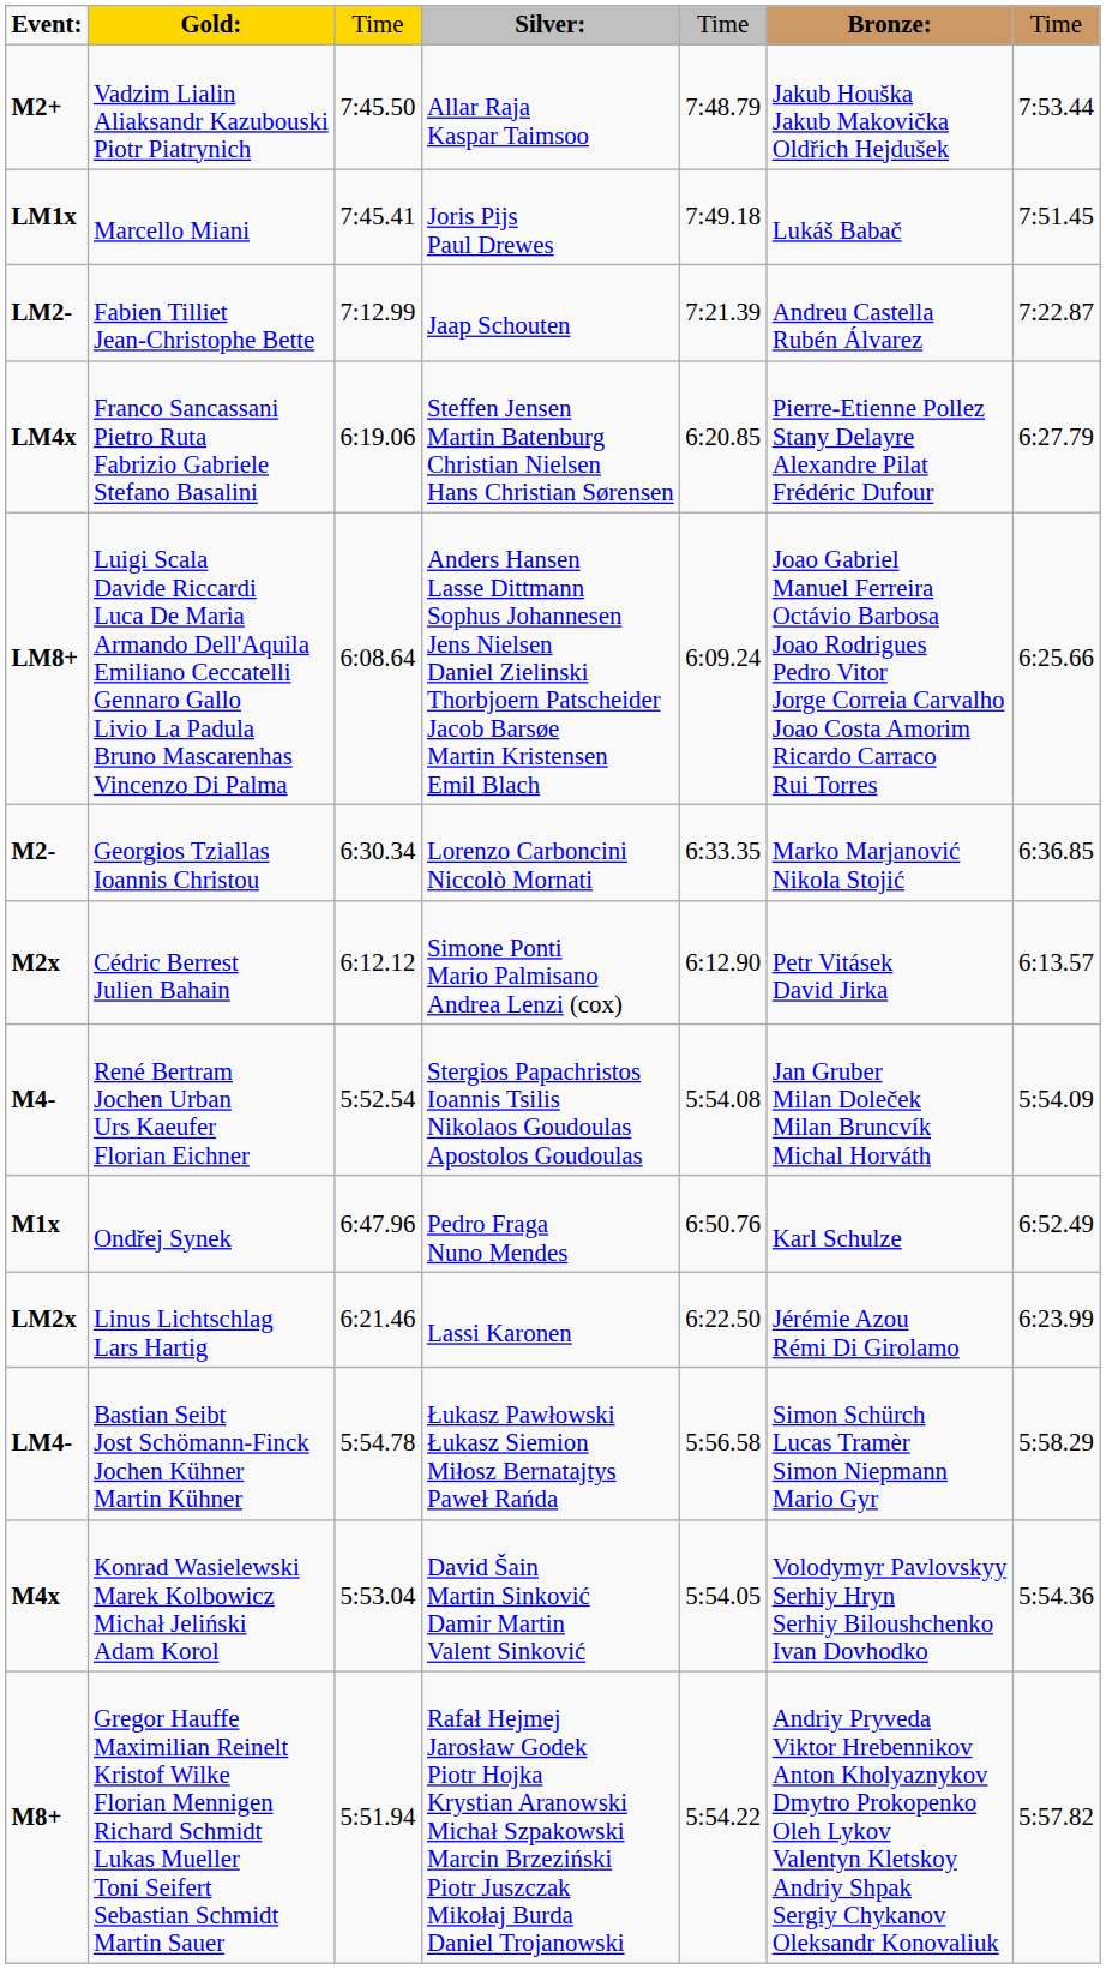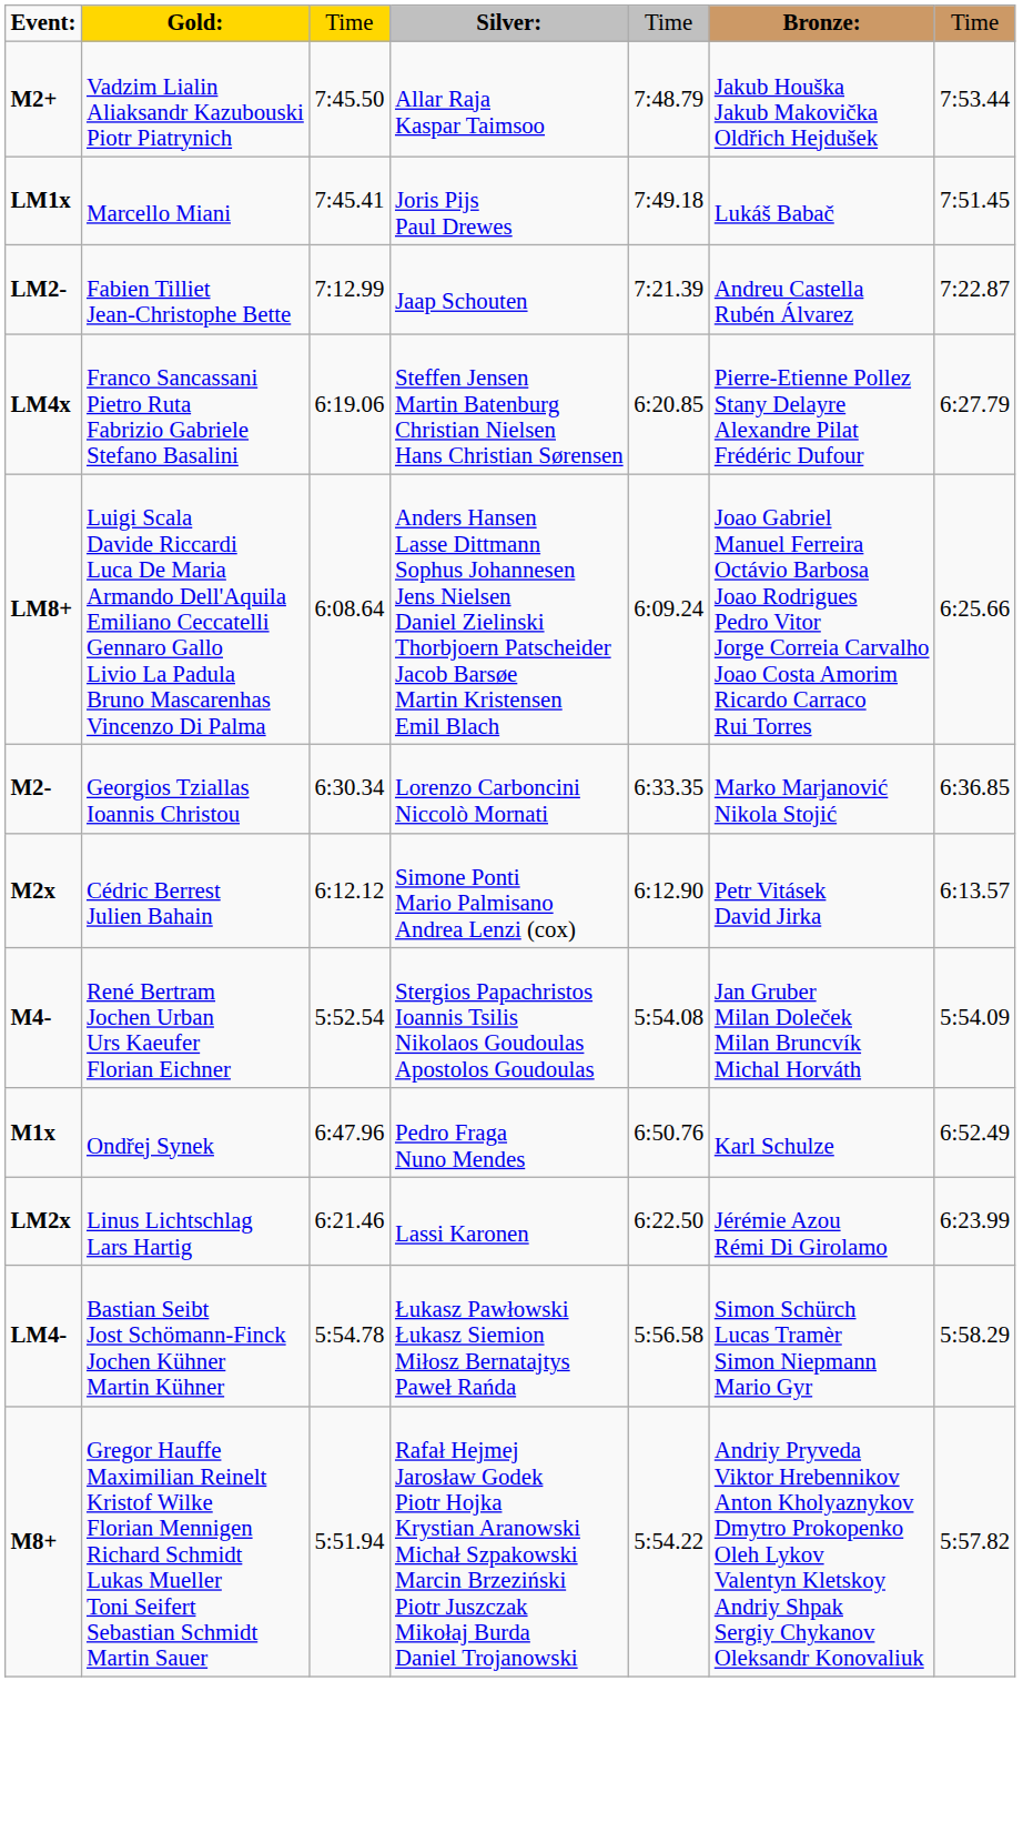 <table class="wikitable">
 <tr>
 <td><strong>Event:</strong></td>
 <td style="text-align:center;background-color:gold;"><strong>Gold:</strong></td>
 <td style="text-align:center;background-color:gold;">Time</td>
 <td style="text-align:center;background-color:silver;"><strong>Silver:</strong></td>
 <td style="text-align:center;background-color:silver;">Time</td>
 <td style="text-align:center;background-color:#CC9966;"><strong>Bronze:</strong></td>
 <td style="text-align:center;background-color:#CC9966;">Time</td>
 </tr>
 <tr>
 <td><strong>M2+</strong></td>
 <td><br><a href='#'>Vadzim Lialin</a><br><a href='#'>Aliaksandr Kazubouski</a><br><a href='#'>Piotr Piatrynich</a></td>
 <td>7:45.50</td>
 <td><br><a href='#'>Allar Raja</a><br><a href='#'>Kaspar Taimsoo</a></td>
 <td>7:48.79</td>
 <td><br><a href='#'>Jakub Houška</a><br><a href='#'>Jakub Makovička</a><br><a href='#'>Oldřich Hejdušek</a></td>
 <td>7:53.44</td>
 </tr>
 <tr>
 <td><strong>LM1x</strong></td>
 <td><br><a href='#'>Marcello Miani</a></td>
 <td>7:45.41</td>
 <td><br><a href='#'>Joris Pijs</a><br><a href='#'>Paul Drewes</a></td>
 <td>7:49.18</td>
 <td><br><a href='#'>Lukáš Babač</a></td>
 <td>7:51.45</td>
 </tr>
 <tr>
 <td><strong>LM2-</strong></td>
 <td><br><a href='#'>Fabien Tilliet</a><br><a href='#'>Jean-Christophe Bette</a></td>
 <td>7:12.99</td>
 <td><br><a href='#'>Jaap Schouten</a></td>
 <td>7:21.39</td>
 <td><br><a href='#'>Andreu Castella</a><br><a href='#'>Rubén Álvarez</a></td>
 <td>7:22.87</td>
 </tr>
 <tr>
 <td><strong>LM4x</strong></td>
 <td><br><a href='#'>Franco Sancassani</a><br><a href='#'>Pietro Ruta</a><br><a href='#'>Fabrizio Gabriele</a><br><a href='#'>Stefano Basalini</a></td>
 <td>6:19.06</td>
 <td><br><a href='#'>Steffen Jensen</a><br><a href='#'>Martin Batenburg</a><br><a href='#'>Christian Nielsen</a><br><a href='#'>Hans Christian Sørensen</a></td>
 <td>6:20.85</td>
 <td><br><a href='#'>Pierre-Etienne Pollez</a><br><a href='#'>Stany Delayre</a><br><a href='#'>Alexandre Pilat</a><br><a href='#'>Frédéric Dufour</a></td>
 <td>6:27.79</td>
 </tr>
 <tr>
 <td><strong>LM8+</strong></td>
 <td><br><a href='#'>Luigi Scala</a><br><a href='#'>Davide Riccardi</a><br><a href='#'>Luca De Maria</a><br><a href='#'>Armando Dell'Aquila</a><br><a href='#'>Emiliano Ceccatelli</a><br><a href='#'>Gennaro Gallo</a><br><a href='#'>Livio La Padula</a><br><a href='#'>Bruno Mascarenhas</a><br><a href='#'>Vincenzo Di Palma</a></td>
 <td>6:08.64</td>
 <td><br><a href='#'>Anders Hansen</a><br><a href='#'>Lasse Dittmann</a><br><a href='#'>Sophus Johannesen</a><br><a href='#'>Jens Nielsen</a><br><a href='#'>Daniel Zielinski</a><br><a href='#'>Thorbjoern Patscheider</a><br><a href='#'>Jacob Barsøe</a><br><a href='#'>Martin Kristensen</a><br><a href='#'>Emil Blach</a></td>
 <td>6:09.24</td>
 <td><br><a href='#'>Joao Gabriel</a><br><a href='#'>Manuel Ferreira</a><br><a href='#'>Octávio Barbosa</a><br><a href='#'>Joao Rodrigues</a><br><a href='#'>Pedro Vitor</a><br><a href='#'>Jorge Correia Carvalho</a><br><a href='#'>Joao Costa Amorim</a><br><a href='#'>Ricardo Carraco</a><br><a href='#'>Rui Torres</a></td>
 <td>6:25.66</td>
 </tr>
 <tr>
 <td><strong>M2-</strong></td>
 <td><br><a href='#'>Georgios Tziallas</a><br><a href='#'>Ioannis Christou</a></td>
 <td>6:30.34</td>
 <td><br><a href='#'>Lorenzo Carboncini</a><br><a href='#'>Niccolò Mornati</a></td>
 <td>6:33.35</td>
 <td><br><a href='#'>Marko Marjanović</a><br><a href='#'>Nikola Stojić</a></td>
 <td>6:36.85</td>
 </tr>
 <tr>
 <td><strong>M2x</strong></td>
 <td><br><a href='#'>Cédric Berrest</a><br><a href='#'>Julien Bahain</a></td>
 <td>6:12.12</td>
 <td><br><a href='#'>Simone Ponti</a><br><a href='#'>Mario Palmisano</a><br><a href='#'>Andrea Lenzi</a> (cox)</td>
 <td>6:12.90</td>
 <td><br><a href='#'>Petr Vitásek</a><br><a href='#'>David Jirka</a></td>
 <td>6:13.57</td>
 </tr>
 <tr>
 <td><strong>M4-</strong></td>
 <td><br><a href='#'>René Bertram</a><br><a href='#'>Jochen Urban</a><br><a href='#'>Urs Kaeufer</a><br><a href='#'>Florian Eichner</a></td>
 <td>5:52.54</td>
 <td><br><a href='#'>Stergios Papachristos</a><br><a href='#'>Ioannis Tsilis</a><br><a href='#'>Nikolaos Goudoulas</a><br><a href='#'>Apostolos Goudoulas</a></td>
 <td>5:54.08</td>
 <td><br><a href='#'>Jan Gruber</a><br><a href='#'>Milan Doleček</a><br><a href='#'>Milan Bruncvík</a><br><a href='#'>Michal Horváth</a></td>
 <td>5:54.09</td>
 </tr>
 <tr>
 <td><strong>M1x</strong></td>
 <td><br><a href='#'>Ondřej Synek</a></td>
 <td>6:47.96</td>
 <td><br><a href='#'>Pedro Fraga</a><br><a href='#'>Nuno Mendes</a></td>
 <td>6:50.76</td>
 <td><br><a href='#'>Karl Schulze</a></td>
 <td>6:52.49</td>
 </tr>
 <tr>
 <td><strong>LM2x</strong></td>
 <td><br><a href='#'>Linus Lichtschlag</a><br><a href='#'>Lars Hartig</a></td>
 <td>6:21.46</td>
 <td><br><a href='#'>Lassi Karonen</a></td>
 <td>6:22.50</td>
 <td><br><a href='#'>Jérémie Azou</a><br><a href='#'>Rémi Di Girolamo</a></td>
 <td>6:23.99</td>
 </tr>
 <tr>
 <td><strong>LM4-</strong></td>
 <td><br><a href='#'>Bastian Seibt</a><br><a href='#'>Jost Schömann-Finck</a><br><a href='#'>Jochen Kühner</a><br><a href='#'>Martin Kühner</a></td>
 <td>5:54.78</td>
 <td><br><a href='#'>Łukasz Pawłowski</a><br><a href='#'>Łukasz Siemion</a><br><a href='#'>Miłosz Bernatajtys</a><br><a href='#'>Paweł Rańda</a></td>
 <td>5:56.58</td>
 <td><br><a href='#'>Simon Schürch</a><br><a href='#'>Lucas Tramèr</a><br><a href='#'>Simon Niepmann</a><br><a href='#'>Mario Gyr</a></td>
 <td>5:58.29</td>
 </tr>
 <tr>
-<td><strong>M4x</strong></td>
-<td><br><a href='#'>Konrad Wasielewski</a><br><a href='#'>Marek Kolbowicz</a><br><a href='#'>Michał Jeliński</a><br><a href='#'>Adam Korol</a></td>
-<td>5:53.04</td>
-<td><br><a href='#'>David Šain</a><br><a href='#'>Martin Sinković</a><br><a href='#'>Damir Martin</a><br><a href='#'>Valent Sinković</a></td>
-<td>5:54.05</td>
-<td><br><a href='#'>Volodymyr Pavlovskyy</a><br><a href='#'>Serhiy Hryn</a><br><a href='#'>Serhiy Biloushchenko</a><br><a href='#'>Ivan Dovhodko</a></td>
-<td>5:54.36</td>
-</tr>
-<tr>
 <td><strong>M8+</strong></td>
 <td><br><a href='#'>Gregor Hauffe</a><br><a href='#'>Maximilian Reinelt</a><br><a href='#'>Kristof Wilke</a><br><a href='#'>Florian Mennigen</a><br><a href='#'>Richard Schmidt</a><br><a href='#'>Lukas Mueller</a><br><a href='#'>Toni Seifert</a><br><a href='#'>Sebastian Schmidt</a><br><a href='#'>Martin Sauer</a></td>
 <td>5:51.94</td>
 <td><br><a href='#'>Rafał Hejmej</a><br><a href='#'>Jarosław Godek</a><br><a href='#'>Piotr Hojka</a><br><a href='#'>Krystian Aranowski</a><br><a href='#'>Michał Szpakowski</a><br><a href='#'>Marcin Brzeziński</a><br><a href='#'>Piotr Juszczak</a><br><a href='#'>Mikołaj Burda</a><br><a href='#'>Daniel Trojanowski</a></td>
 <td>5:54.22</td>
 <td><br><a href='#'>Andriy Pryveda</a><br><a href='#'>Viktor Hrebennikov</a><br><a href='#'>Anton Kholyaznykov</a><br><a href='#'>Dmytro Prokopenko</a><br><a href='#'>Oleh Lykov</a><br><a href='#'>Valentyn Kletskoy</a><br><a href='#'>Andriy Shpak</a><br><a href='#'>Sergiy Chykanov</a><br><a href='#'>Oleksandr Konovaliuk</a></td>
 <td>5:57.82</td>
 </tr>
 </table>
